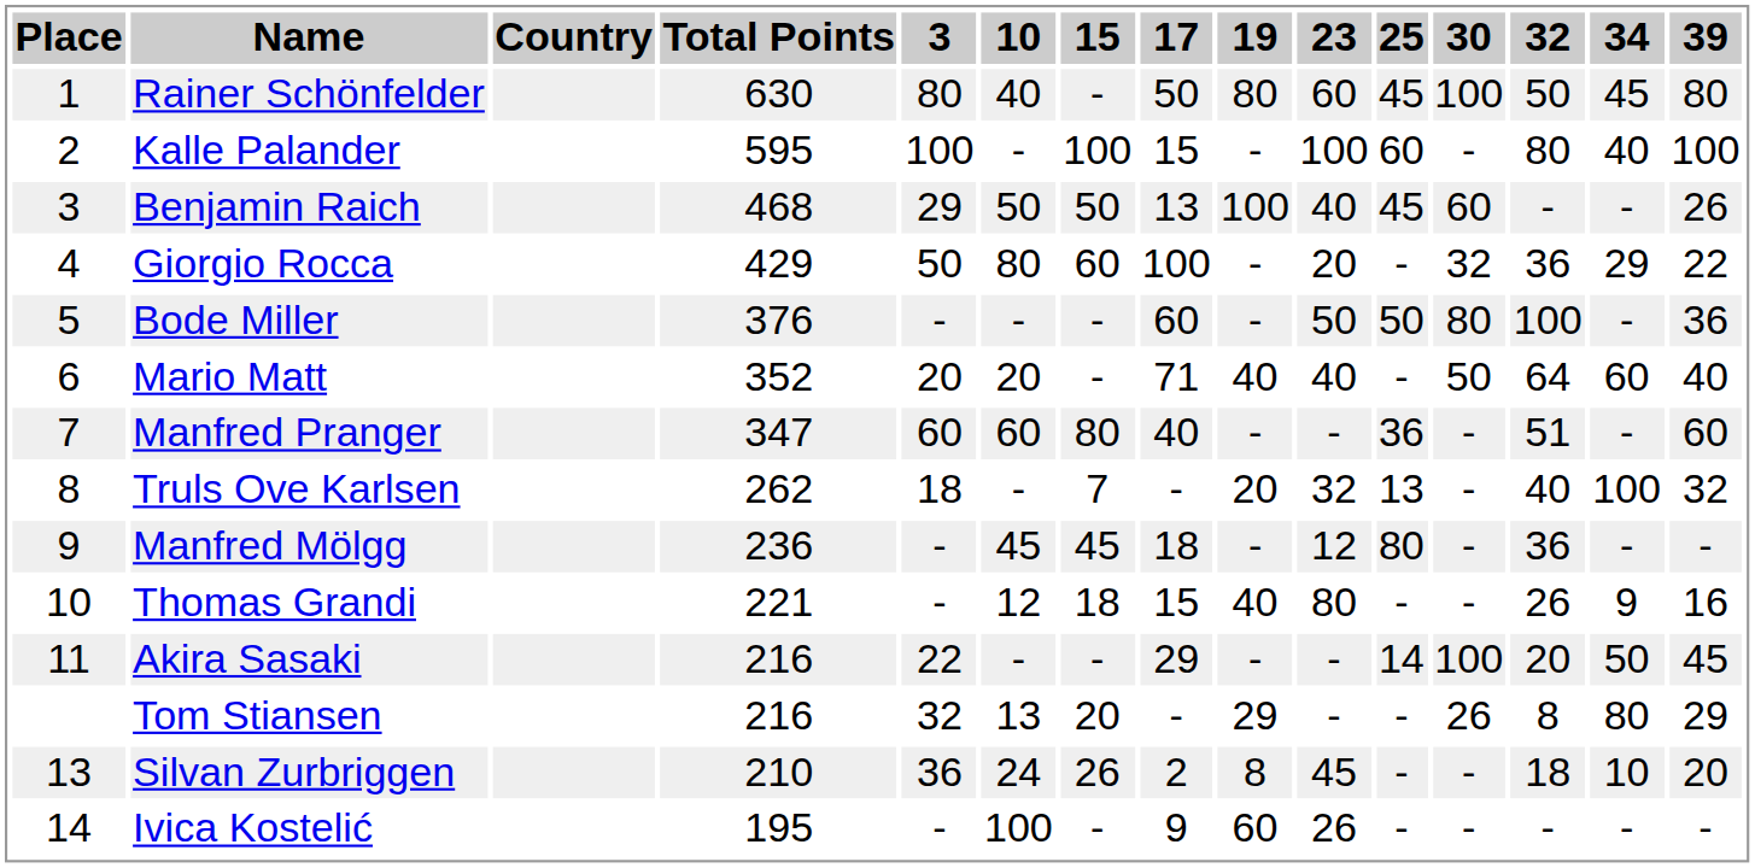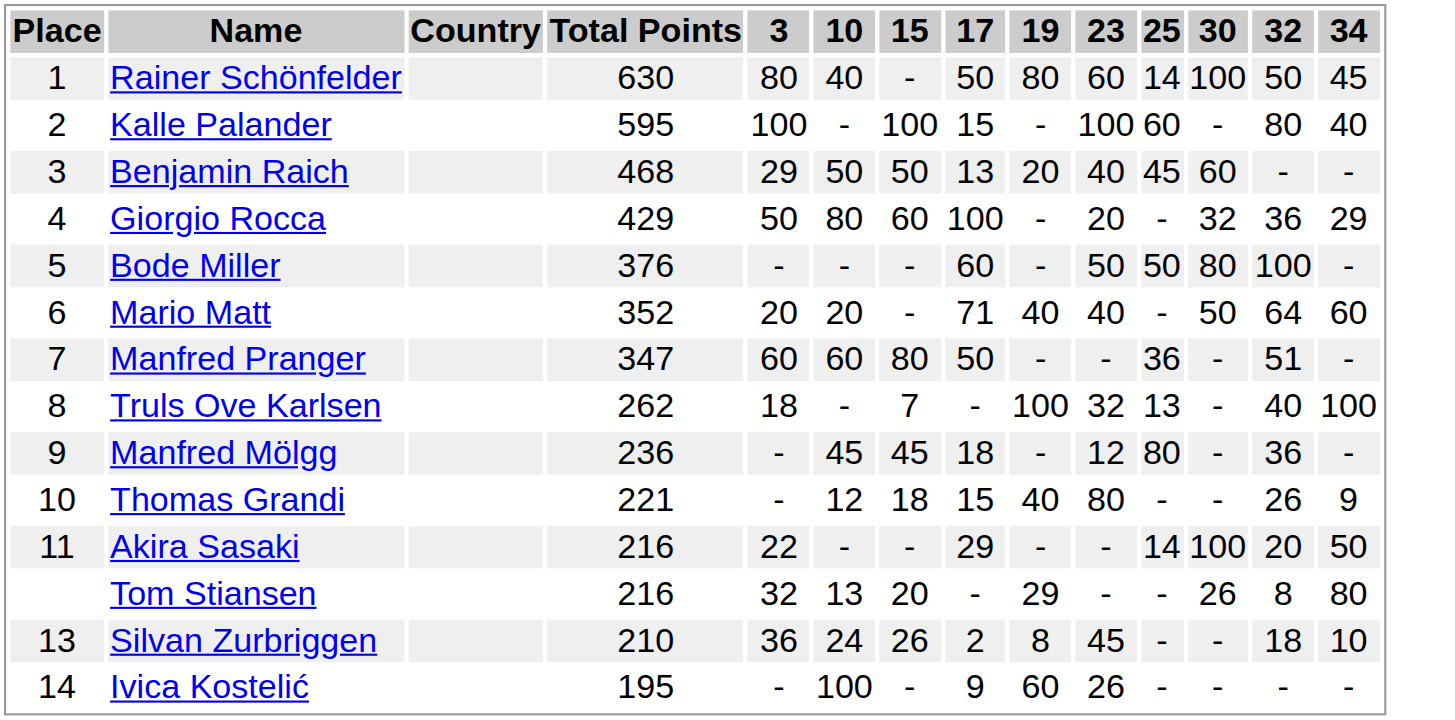 <table border="0" style="border: 1px solid #999; background-color:#FFFFFF; text-align:center">
 <tr align="center" bgcolor="#CCCCCC">
 <th>Place</th>
 <th>Name</th>
 <th>Country</th>
 <th>Total Points</th>
 <th>3</th>
 <th>10</th>
 <th>15</th>
 <th>17</th>
 <th>19</th>
 <th>23</th>
 <th>25</th>
 <th>30</th>
 <th>32</th>
 <th>34</th>
-<th>39</th>
 </tr>
 <tr bgcolor="#EFEFEF">
 <td>1</td>
 <td align="left"><a href='#'>Rainer Schönfelder</a></td>
 <td align="left"></td>
 <td>630</td>
 <td>80</td>
 <td>40</td>
 <td>-</td>
 <td>50</td>
 <td>80</td>
 <td>60</td>
-<td>45</td>
+<td>14</td>
 <td>100</td>
 <td>50</td>
 <td>45</td>
-<td>80</td>
 </tr>
 <tr>
 <td>2</td>
 <td align="left"><a href='#'>Kalle Palander</a></td>
 <td align="left"></td>
 <td>595</td>
 <td>100</td>
 <td>-</td>
 <td>100</td>
 <td>15</td>
 <td>-</td>
 <td>100</td>
 <td>60</td>
 <td>-</td>
 <td>80</td>
 <td>40</td>
-<td>100</td>
 </tr>
 <tr bgcolor="#EFEFEF">
 <td>3</td>
 <td align="left"><a href='#'>Benjamin Raich</a></td>
 <td align="left"></td>
 <td>468</td>
 <td>29</td>
 <td>50</td>
 <td>50</td>
 <td>13</td>
-<td>100</td>
+<td>20</td>
 <td>40</td>
 <td>45</td>
 <td>60</td>
 <td>-</td>
 <td>-</td>
-<td>26</td>
 </tr>
 <tr>
 <td>4</td>
 <td align="left"><a href='#'>Giorgio Rocca</a></td>
 <td align="left"></td>
 <td>429</td>
 <td>50</td>
 <td>80</td>
 <td>60</td>
 <td>100</td>
 <td>-</td>
 <td>20</td>
 <td>-</td>
 <td>32</td>
 <td>36</td>
 <td>29</td>
-<td>22</td>
 </tr>
 <tr bgcolor="#EFEFEF">
 <td>5</td>
 <td align="left"><a href='#'>Bode Miller</a></td>
 <td align="left"></td>
 <td>376</td>
 <td>-</td>
 <td>-</td>
 <td>-</td>
 <td>60</td>
 <td>-</td>
 <td>50</td>
 <td>50</td>
 <td>80</td>
 <td>100</td>
 <td>-</td>
-<td>36</td>
 </tr>
 <tr>
 <td>6</td>
 <td align="left"><a href='#'>Mario Matt</a></td>
 <td align="left"></td>
 <td>352</td>
 <td>20</td>
 <td>20</td>
 <td>-</td>
 <td>71</td>
 <td>40</td>
 <td>40</td>
 <td>-</td>
 <td>50</td>
 <td>64</td>
 <td>60</td>
-<td>40</td>
 </tr>
 <tr bgcolor="#EFEFEF">
 <td>7</td>
 <td align="left"><a href='#'>Manfred Pranger</a></td>
 <td align="left"></td>
 <td>347</td>
 <td>60</td>
 <td>60</td>
 <td>80</td>
-<td>40</td>
+<td>50</td>
 <td>-</td>
 <td>-</td>
 <td>36</td>
 <td>-</td>
 <td>51</td>
 <td>-</td>
-<td>60</td>
 </tr>
 <tr>
 <td>8</td>
 <td align="left"><a href='#'>Truls Ove Karlsen</a></td>
 <td align="left"></td>
 <td>262</td>
 <td>18</td>
 <td>-</td>
 <td>7</td>
 <td>-</td>
-<td>20</td>
+<td>100</td>
 <td>32</td>
 <td>13</td>
 <td>-</td>
 <td>40</td>
 <td>100</td>
-<td>32</td>
 </tr>
 <tr bgcolor="#EFEFEF">
 <td>9</td>
 <td align="left"><a href='#'>Manfred Mölgg</a></td>
 <td align="left"></td>
 <td>236</td>
 <td>-</td>
 <td>45</td>
 <td>45</td>
 <td>18</td>
 <td>-</td>
 <td>12</td>
 <td>80</td>
 <td>-</td>
 <td>36</td>
-<td>-</td>
 <td>-</td>
 </tr>
 <tr>
 <td>10</td>
 <td align="left"><a href='#'>Thomas Grandi</a></td>
 <td align="left"></td>
 <td>221</td>
 <td>-</td>
 <td>12</td>
 <td>18</td>
 <td>15</td>
 <td>40</td>
 <td>80</td>
 <td>-</td>
 <td>-</td>
 <td>26</td>
 <td>9</td>
-<td>16</td>
 </tr>
 <tr bgcolor="#EFEFEF">
 <td>11</td>
 <td align="left"><a href='#'>Akira Sasaki</a></td>
 <td align="left"></td>
 <td>216</td>
 <td>22</td>
 <td>-</td>
 <td>-</td>
 <td>29</td>
 <td>-</td>
 <td>-</td>
 <td>14</td>
 <td>100</td>
 <td>20</td>
 <td>50</td>
-<td>45</td>
 </tr>
 <tr>
 <td></td>
 <td align="left"><a href='#'>Tom Stiansen</a></td>
 <td align="left"></td>
 <td>216</td>
 <td>32</td>
 <td>13</td>
 <td>20</td>
 <td>-</td>
 <td>29</td>
 <td>-</td>
 <td>-</td>
 <td>26</td>
 <td>8</td>
 <td>80</td>
-<td>29</td>
 </tr>
 <tr bgcolor="#EFEFEF">
 <td>13</td>
 <td align="left"><a href='#'>Silvan Zurbriggen</a></td>
 <td align="left"></td>
 <td>210</td>
 <td>36</td>
 <td>24</td>
 <td>26</td>
 <td>2</td>
 <td>8</td>
 <td>45</td>
 <td>-</td>
 <td>-</td>
 <td>18</td>
 <td>10</td>
-<td>20</td>
 </tr>
 <tr>
 <td>14</td>
 <td align="left"><a href='#'>Ivica Kostelić</a></td>
 <td align="left"></td>
 <td>195</td>
 <td>-</td>
 <td>100</td>
 <td>-</td>
 <td>9</td>
 <td>60</td>
 <td>26</td>
 <td>-</td>
 <td>-</td>
 <td>-</td>
 <td>-</td>
-<td>-</td>
 </tr>
 </table>
